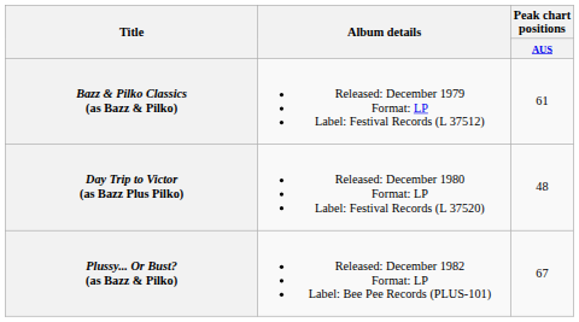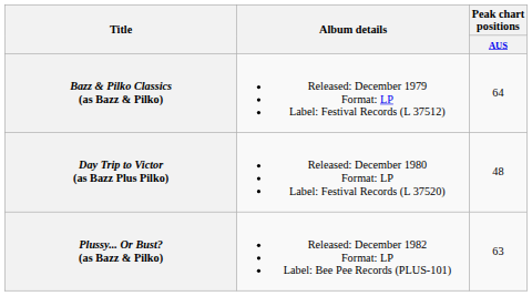 <table class="wikitable plainrowheaders" style="text-align:center;" border="1">
 <tr>
 <th scope="col" rowspan="2" style="width:20em;">Title</th>
 <th scope="col" rowspan="2" style="width:20em;">Album details</th>
 <th scope="col" colspan="1">Peak chart<br>positions</th>
 </tr>
 <tr>
 <th scope="col" style="text-align:center;"><small><a href='#'>AUS</a></small><br></th>
 </tr>
 <tr>
 <th scope="row"><em>Bazz & Pilko Classics</em> <br> (as Bazz & Pilko)</th>
 <td><br><ul><li>Released: December 1979</li><li>Format: <a href='#'>LP</a></li><li>Label: Festival Records (L 37512)</li></ul></td>
-<td align="center">61</td>
+<td align="center">64</td>
 </tr>
 <tr>
 <th scope="row"><em>Day Trip to Victor</em> <br> (as Bazz Plus Pilko)</th>
 <td><br><ul><li>Released: December 1980</li><li>Format: LP</li><li>Label: Festival Records (L 37520)</li></ul></td>
 <td align="center">48</td>
 </tr>
 <tr>
 <th scope="row"><em>Plussy... Or Bust?</em> <br> (as Bazz & Pilko)</th>
 <td><br><ul><li>Released: December 1982</li><li>Format: LP</li><li>Label: Bee Pee Records (PLUS-101)</li></ul></td>
-<td align="center">67</td>
+<td align="center">63</td>
 </tr>
 </table>
